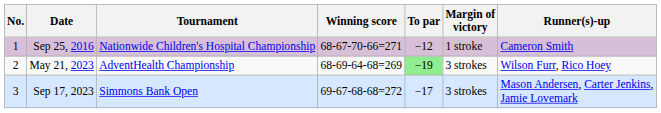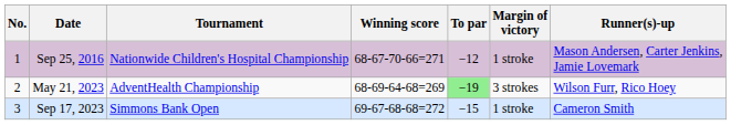 <table class="wikitable" style="font-size:95%;">
 <tr>
 <th>No.</th>
 <th>Date</th>
 <th>Tournament</th>
 <th>Winning score</th>
 <th>To par</th>
 <th>Margin of<br>victory</th>
 <th>Runner(s)-up</th>
 </tr>
 <tr style="background:#D8BFD8;">
 <td align=center>1</td>
 <td align=right>Sep 25, <a href='#'>2016</a></td>
 <td><a href='#'>Nationwide Children's Hospital Championship</a></td>
 <td>68-67-70-66=271</td>
 <td align=center>−12</td>
 <td>1 stroke</td>
-<td> <a href='#'>Cameron Smith</a></td>
+<td> <a href='#'>Mason Andersen</a>,  <a href='#'>Carter Jenkins</a>,<br> <a href='#'>Jamie Lovemark</a></td>
 </tr>
 <tr>
 <td align=center>2</td>
 <td align=right>May 21, <a href='#'>2023</a></td>
 <td><a href='#'>AdventHealth Championship</a></td>
 <td>68-69-64-68=269</td>
 <td align=center style="background: lightgreen;">−19</td>
 <td>3 strokes</td>
 <td> <a href='#'>Wilson Furr</a>,  <a href='#'>Rico Hoey</a></td>
 </tr>
 <tr style="background:#D6E8FF;">
 <td align=center>3</td>
 <td align=right>Sep 17, 2023</td>
 <td><a href='#'>Simmons Bank Open</a></td>
 <td>69-67-68-68=272</td>
-<td align=center>−17</td>
-<td>3 strokes</td>
-<td> <a href='#'>Mason Andersen</a>,  <a href='#'>Carter Jenkins</a>,<br> <a href='#'>Jamie Lovemark</a></td>
+<td align=center>−15</td>
+<td>1 stroke</td>
+<td> <a href='#'>Cameron Smith</a></td>
 </tr>
 </table>
